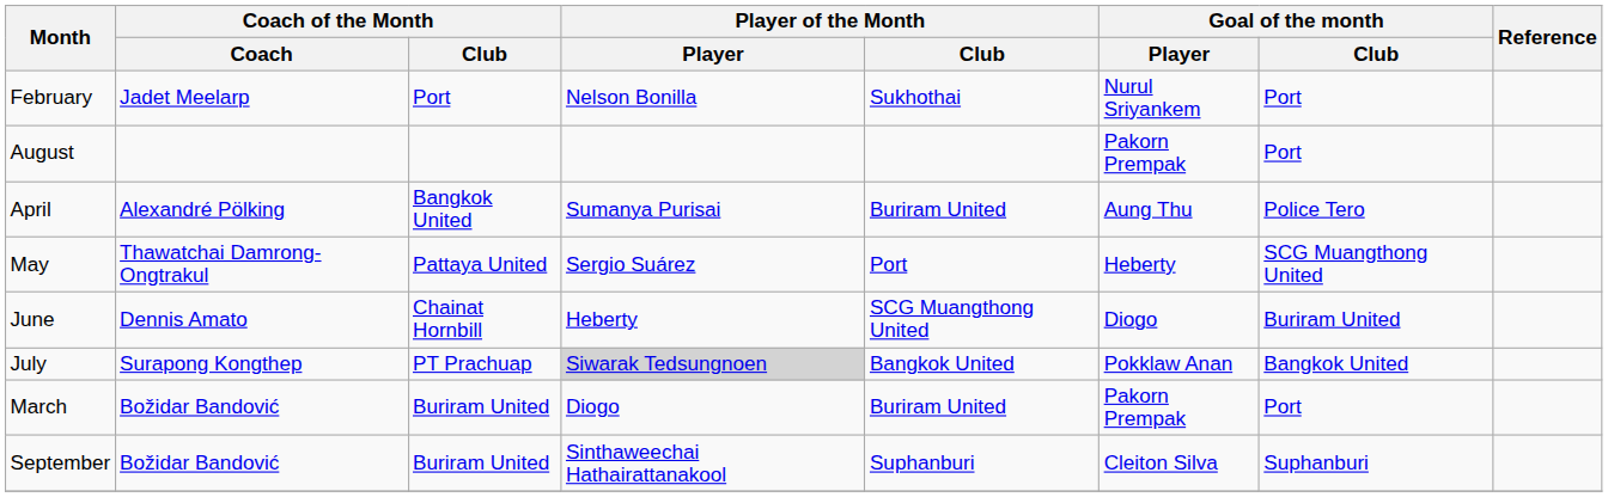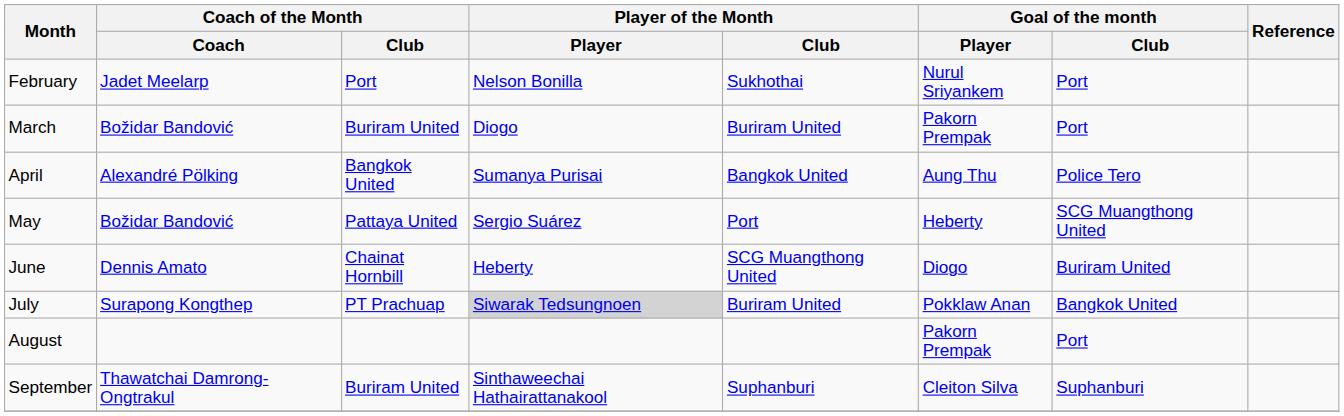 <table class="wikitable">
 <tr>
 <th rowspan="2">Month</th>
 <th colspan="2">Coach of the Month</th>
 <th colspan="2">Player of the Month</th>
 <th colspan="2">Goal of the month</th>
 <th rowspan="2">Reference</th>
 </tr>
 <tr>
 <th>Coach</th>
 <th>Club</th>
 <th>Player</th>
 <th>Club</th>
 <th>Player</th>
 <th>Club</th>
 </tr>
 <tr>
 <td>February</td>
 <td><a href='#'>Jadet Meelarp</a></td>
 <td><a href='#'>Port</a></td>
 <td><a href='#'>Nelson Bonilla</a></td>
 <td><a href='#'>Sukhothai</a></td>
 <td><a href='#'>Nurul Sriyankem</a></td>
 <td><a href='#'>Port</a></td>
 <td align=center></td>
 </tr>
 <tr>
-<td>August</td>
-<td></td>
-<td></td>
-<td></td>
-<td></td>
+<td>March</td>
+<td><a href='#'>Božidar Bandović</a></td>
+<td><a href='#'>Buriram United</a></td>
+<td><a href='#'>Diogo</a></td>
+<td><a href='#'>Buriram United</a></td>
 <td><a href='#'>Pakorn Prempak</a></td>
 <td><a href='#'>Port</a></td>
 <td align=center></td>
 </tr>
 <tr>
 <td>April</td>
 <td><a href='#'>Alexandré Pölking</a></td>
 <td><a href='#'>Bangkok United</a></td>
 <td><a href='#'>Sumanya Purisai</a></td>
-<td><a href='#'>Buriram United</a></td>
+<td><a href='#'>Bangkok United</a></td>
 <td><a href='#'>Aung Thu</a></td>
 <td><a href='#'>Police Tero</a></td>
 <td align=center></td>
 </tr>
 <tr>
 <td>May</td>
-<td><a href='#'>Thawatchai Damrong-Ongtrakul</a></td>
+<td><a href='#'>Božidar Bandović</a></td>
 <td><a href='#'>Pattaya United</a></td>
 <td><a href='#'>Sergio Suárez</a></td>
 <td><a href='#'>Port</a></td>
 <td><a href='#'>Heberty</a></td>
 <td><a href='#'>SCG Muangthong United</a></td>
 <td align=center></td>
 </tr>
 <tr>
 <td>June</td>
 <td><a href='#'>Dennis Amato</a></td>
 <td><a href='#'>Chainat Hornbill</a></td>
 <td><a href='#'>Heberty</a></td>
 <td><a href='#'>SCG Muangthong United</a></td>
 <td><a href='#'>Diogo</a></td>
 <td><a href='#'>Buriram United</a></td>
 <td align=center></td>
 </tr>
 <tr>
 <td>July</td>
 <td><a href='#'>Surapong Kongthep</a></td>
 <td><a href='#'>PT Prachuap</a></td>
 <td style="background: lightgrey;"><a href='#'>Siwarak Tedsungnoen</a></td>
-<td><a href='#'>Bangkok United</a></td>
+<td><a href='#'>Buriram United</a></td>
 <td><a href='#'>Pokklaw Anan</a></td>
 <td><a href='#'>Bangkok United</a></td>
 <td align=center></td>
 </tr>
 <tr>
-<td>March</td>
-<td><a href='#'>Božidar Bandović</a></td>
-<td><a href='#'>Buriram United</a></td>
-<td><a href='#'>Diogo</a></td>
-<td><a href='#'>Buriram United</a></td>
+<td>August</td>
+<td></td>
+<td></td>
+<td></td>
+<td></td>
 <td><a href='#'>Pakorn Prempak</a></td>
 <td><a href='#'>Port</a></td>
 <td align=center></td>
 </tr>
 <tr>
 <td>September</td>
-<td><a href='#'>Božidar Bandović</a></td>
+<td><a href='#'>Thawatchai Damrong-Ongtrakul</a></td>
 <td><a href='#'>Buriram United</a></td>
 <td><a href='#'>Sinthaweechai Hathairattanakool</a></td>
 <td><a href='#'>Suphanburi</a></td>
 <td><a href='#'>Cleiton Silva</a></td>
 <td><a href='#'>Suphanburi</a></td>
 <td></td>
 </tr>
 <tr>
 </tr>
 </table>
